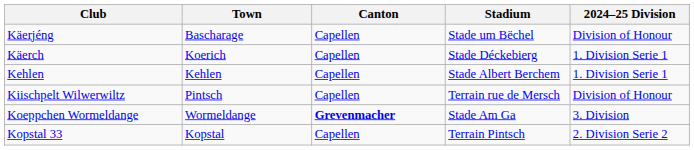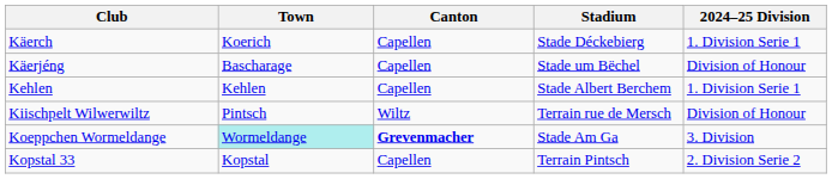 <table class="wikitable">
 <tr>
 <th style="width:300px;">Club</th>
 <th style="width:200px;">Town</th>
 <th style="width:200px;">Canton</th>
 <th style="width:200px;">Stadium</th>
 <th style="width:200px;">2024–25 Division</th>
 </tr>
 <tr>
+<td><a href='#'>Käerch</a></td>
+<td><a href='#'>Koerich</a></td>
+<td><a href='#'>Capellen</a></td>
+<td><a href='#'>Stade Déckebierg</a></td>
+<td><a href='#'>1. Division Serie 1</a></td>
+</tr>
+<tr>
 <td><a href='#'>Käerjéng</a></td>
 <td><a href='#'>Bascharage</a></td>
 <td><a href='#'>Capellen</a></td>
 <td><a href='#'>Stade um Bëchel</a></td>
 <td><a href='#'>Division of Honour</a></td>
-</tr>
-<tr>
-<td><a href='#'>Käerch</a></td>
-<td><a href='#'>Koerich</a></td>
-<td><a href='#'>Capellen</a></td>
-<td><a href='#'>Stade Déckebierg</a></td>
-<td><a href='#'>1. Division Serie 1</a></td>
 </tr>
 <tr>
 <td><a href='#'>Kehlen</a></td>
 <td><a href='#'>Kehlen</a></td>
 <td><a href='#'>Capellen</a></td>
 <td><a href='#'>Stade Albert Berchem</a></td>
 <td><a href='#'>1. Division Serie 1</a></td>
 </tr>
 <tr>
 <td><a href='#'>Kiischpelt Wilwerwiltz</a></td>
 <td><a href='#'>Pintsch</a></td>
-<td><a href='#'>Capellen</a></td>
+<td><a href='#'>Wiltz</a></td>
 <td><a href='#'>Terrain rue de Mersch</a></td>
 <td><a href='#'>Division of Honour</a></td>
 </tr>
 <tr>
 <td><a href='#'>Koeppchen Wormeldange</a></td>
-<td><a href='#'>Wormeldange</a></td>
+<td style="background: paleturquoise;"><a href='#'>Wormeldange</a></td>
 <td><strong><a href='#'>Grevenmacher</a></strong></td>
 <td><a href='#'>Stade Am Ga</a></td>
 <td><a href='#'>3. Division</a></td>
 </tr>
 <tr>
 <td><a href='#'>Kopstal 33</a></td>
 <td><a href='#'>Kopstal</a></td>
 <td><a href='#'>Capellen</a></td>
 <td><a href='#'>Terrain Pintsch</a></td>
 <td><a href='#'>2. Division Serie 2</a></td>
 </tr>
 </table>
